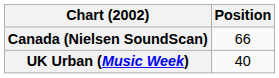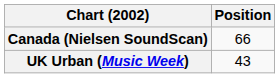 <table class="wikitable plainrowheaders" style="text-align:center">
 <tr>
 <th scope="col">Chart (2002)</th>
 <th scope="col">Position</th>
 </tr>
 <tr>
 <th scope="row">Canada (Nielsen SoundScan)</th>
 <td>66</td>
 </tr>
 <tr>
 <th scope="row">UK Urban (<em><a href='#'>Music Week</a></em>)</th>
-<td>40</td>
+<td>43</td>
 </tr>
 </table>
